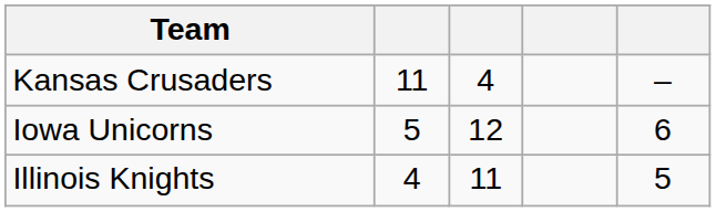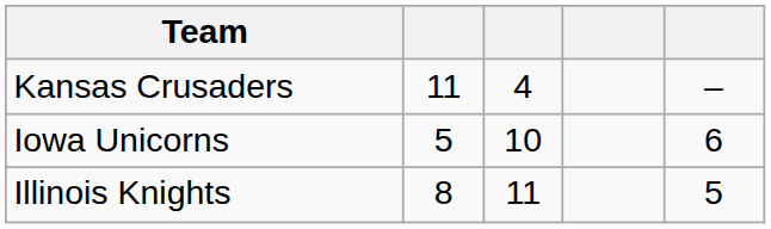 <table class="wikitable" style="text-align:center">
 <tr>
 <th style="width:180px">Team</th>
 <th style="width:30px"></th>
 <th style="width:30px"></th>
 <th style="width:40px"></th>
 <th style="width:40px"></th>
 </tr>
 <tr>
 <td align=left>Kansas Crusaders</td>
 <td>11</td>
 <td>4</td>
 <td></td>
 <td>–</td>
 </tr>
 <tr>
 <td align=left>Iowa Unicorns</td>
 <td>5</td>
-<td>12</td>
+<td>10</td>
 <td></td>
 <td>6</td>
 </tr>
 <tr>
 <td align=left>Illinois Knights</td>
-<td>4</td>
+<td>8</td>
 <td>11</td>
 <td></td>
 <td>5</td>
 </tr>
 </table>
